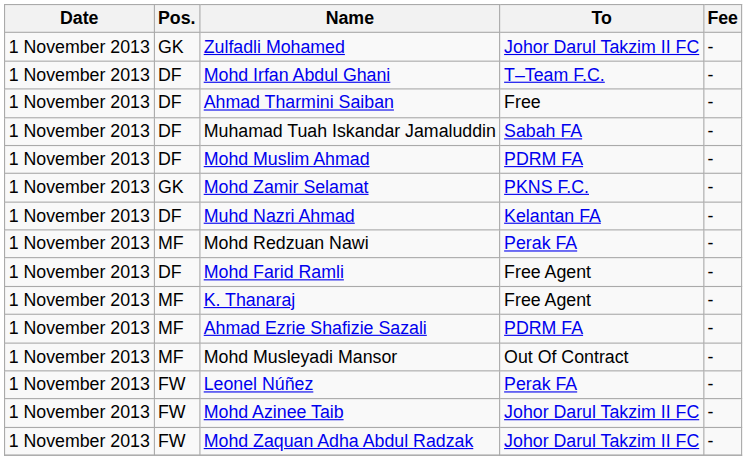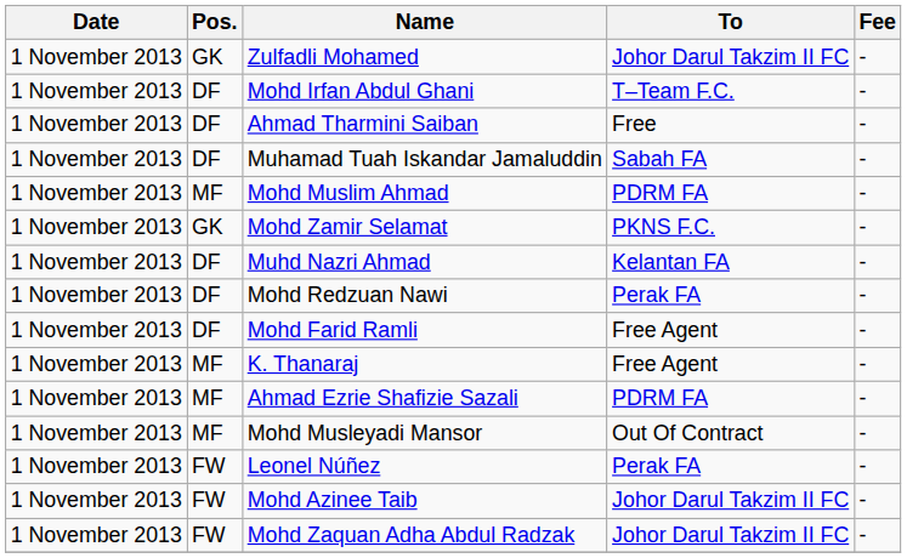 <table class="wikitable">
 <tr>
 <th>Date</th>
 <th>Pos.</th>
 <th>Name</th>
 <th>To</th>
 <th>Fee</th>
 </tr>
 <tr>
 <td>1 November 2013</td>
 <td>GK</td>
 <td> <a href='#'>Zulfadli Mohamed</a></td>
 <td> <a href='#'>Johor Darul Takzim II FC</a></td>
 <td>-</td>
 </tr>
 <tr>
 <td>1 November 2013</td>
 <td>DF</td>
 <td> <a href='#'>Mohd Irfan Abdul Ghani</a></td>
 <td> <a href='#'>T–Team F.C.</a></td>
 <td>-</td>
 </tr>
 <tr>
 <td>1 November 2013</td>
 <td>DF</td>
 <td> <a href='#'>Ahmad Tharmini Saiban</a></td>
 <td>Free</td>
 <td>-</td>
 </tr>
 <tr>
 <td>1 November 2013</td>
 <td>DF</td>
 <td> Muhamad Tuah Iskandar Jamaluddin</td>
 <td> <a href='#'>Sabah FA</a></td>
 <td>-</td>
 </tr>
 <tr>
 <td>1 November 2013</td>
-<td>DF</td>
+<td>MF</td>
 <td> <a href='#'>Mohd Muslim Ahmad</a></td>
 <td> <a href='#'>PDRM FA</a></td>
 <td>-</td>
 </tr>
 <tr>
 <td>1 November 2013</td>
 <td>GK</td>
 <td> <a href='#'>Mohd Zamir Selamat</a></td>
 <td> <a href='#'>PKNS F.C.</a></td>
 <td>-</td>
 </tr>
 <tr>
 <td>1 November 2013</td>
 <td>DF</td>
 <td> <a href='#'>Muhd Nazri Ahmad</a></td>
 <td> <a href='#'>Kelantan FA</a></td>
 <td>-</td>
 </tr>
 <tr>
 <td>1 November 2013</td>
-<td>MF</td>
+<td>DF</td>
 <td> Mohd Redzuan Nawi</td>
 <td> <a href='#'>Perak FA</a></td>
 <td>-</td>
 </tr>
 <tr>
 <td>1 November 2013</td>
 <td>DF</td>
 <td> <a href='#'>Mohd Farid Ramli</a></td>
 <td>Free Agent</td>
 <td>-</td>
 </tr>
 <tr>
 <td>1 November 2013</td>
 <td>MF</td>
 <td> <a href='#'>K. Thanaraj</a></td>
 <td>Free Agent</td>
 <td>-</td>
 </tr>
 <tr>
 <td>1 November 2013</td>
 <td>MF</td>
 <td> <a href='#'>Ahmad Ezrie Shafizie Sazali</a></td>
 <td> <a href='#'>PDRM FA</a></td>
 <td>-</td>
 </tr>
 <tr>
 <td>1 November 2013</td>
 <td>MF</td>
 <td> Mohd Musleyadi Mansor</td>
 <td>Out Of Contract</td>
 <td>-</td>
 </tr>
 <tr>
 <td>1 November 2013</td>
 <td>FW</td>
 <td> <a href='#'>Leonel Núñez</a></td>
 <td> <a href='#'>Perak FA</a></td>
 <td>-</td>
 </tr>
 <tr>
 <td>1 November 2013</td>
 <td>FW</td>
 <td> <a href='#'>Mohd Azinee Taib</a></td>
 <td> <a href='#'>Johor Darul Takzim II FC</a></td>
 <td>-</td>
 </tr>
 <tr>
 <td>1 November 2013</td>
 <td>FW</td>
 <td> <a href='#'>Mohd Zaquan Adha Abdul Radzak</a></td>
 <td> <a href='#'>Johor Darul Takzim II FC</a></td>
 <td>-</td>
 </tr>
 <tr>
 </tr>
 </table>
